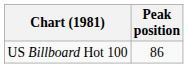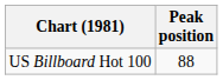 <table class="wikitable sortable">
 <tr>
 <th>Chart (1981)</th>
 <th>Peak<br>position</th>
 </tr>
 <tr>
 <td align="left">US <em>Billboard</em> Hot 100</td>
-<td style="text-align:center;">86</td>
+<td style="text-align:center;">88</td>
 </tr>
 </table>
